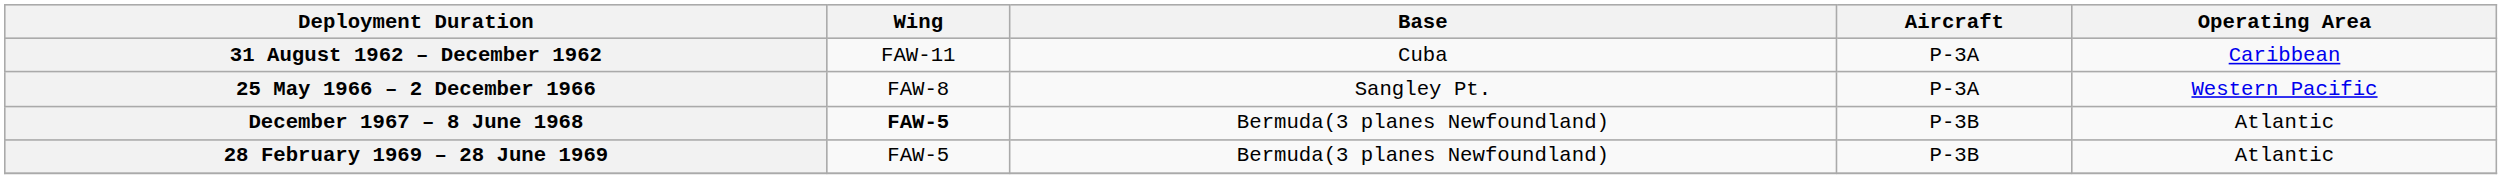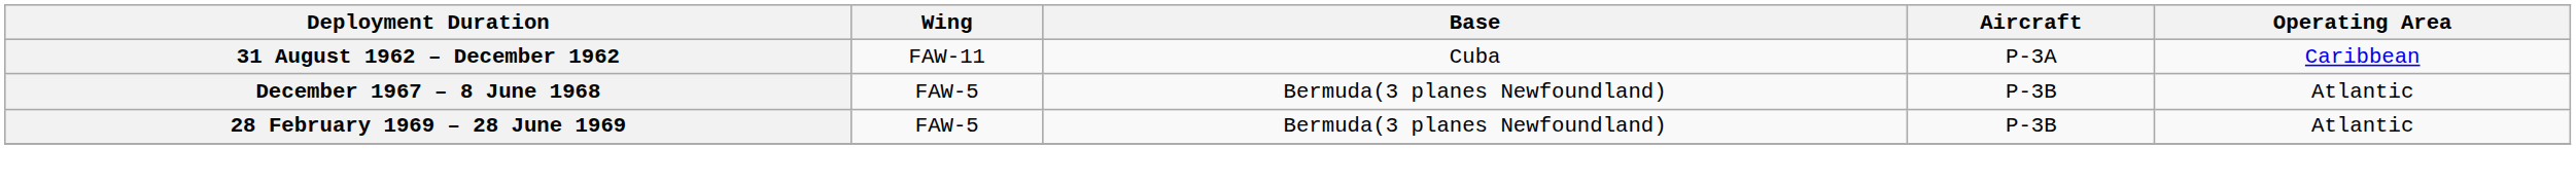 <table class="wikitable" style="text-align:center" width="99%">
 <tr>
 <th rowspan="1" width="33%">Deployment Duration</th>
 <th colspan="1" align="center">Wing</th>
 <th colspan="1" align="center">Base</th>
 <th colspan="1" align="center">Aircraft</th>
 <th colspan="1" align="center">Operating Area</th>
 </tr>
 <tr>
 <th>31 August 1962 – December 1962</th>
 <td>FAW-11</td>
 <td>Cuba</td>
 <td>P-3A</td>
 <td><a href='#'>Caribbean</a></td>
 </tr>
 <tr>
-<th>25 May 1966 – 2 December 1966</th>
-<td>FAW-8</td>
-<td>Sangley Pt.</td>
-<td>P-3A</td>
-<td><a href='#'>Western Pacific</a></td>
-</tr>
-<tr>
 <th>December 1967 – 8 June 1968</th>
-<td><strong>FAW-5</strong></td>
+<td>FAW-5</td>
 <td>Bermuda(3 planes Newfoundland)</td>
 <td>P-3B</td>
 <td>Atlantic</td>
 </tr>
 <tr>
 <th>28 February 1969 – 28 June 1969</th>
 <td>FAW-5</td>
 <td>Bermuda(3 planes Newfoundland)</td>
 <td>P-3B</td>
 <td>Atlantic</td>
 </tr>
 <tr>
 </tr>
 </table>
